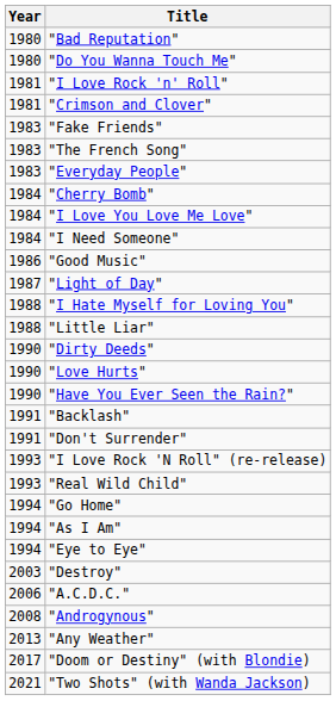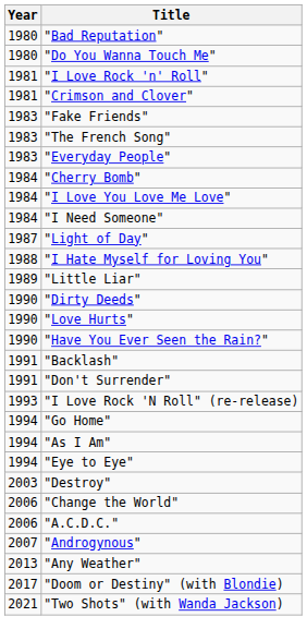 <table class="wikitable">
 <tr>
 <th>Year</th>
 <th>Title</th>
 </tr>
 <tr>
 <td>1980</td>
 <td>"<a href='#'>Bad Reputation</a>"</td>
 </tr>
 <tr>
 <td>1980</td>
 <td>"<a href='#'>Do You Wanna Touch Me</a>"</td>
 </tr>
 <tr>
 <td>1981</td>
 <td>"<a href='#'>I Love Rock 'n' Roll</a>"</td>
 </tr>
 <tr>
 <td>1981</td>
 <td>"<a href='#'>Crimson and Clover</a>"</td>
 </tr>
 <tr>
 <td>1983</td>
 <td>"Fake Friends"</td>
 </tr>
 <tr>
 <td>1983</td>
 <td>"The French Song"</td>
 </tr>
 <tr>
 <td>1983</td>
 <td>"<a href='#'>Everyday People</a>"</td>
 </tr>
 <tr>
 <td>1984</td>
 <td>"<a href='#'>Cherry Bomb</a>"</td>
 </tr>
 <tr>
 <td>1984</td>
 <td>"<a href='#'>I Love You Love Me Love</a>"</td>
 </tr>
 <tr>
 <td>1984</td>
 <td>"I Need Someone"</td>
 </tr>
 <tr>
-<td>1986</td>
-<td>"Good Music"</td>
-</tr>
-<tr>
 <td>1987</td>
 <td>"<a href='#'>Light of Day</a>"</td>
 </tr>
 <tr>
 <td>1988</td>
 <td>"<a href='#'>I Hate Myself for Loving You</a>"</td>
 </tr>
 <tr>
-<td>1988</td>
+<td>1989</td>
 <td>"Little Liar"</td>
 </tr>
 <tr>
 <td>1990</td>
 <td>"<a href='#'>Dirty Deeds</a>"</td>
 </tr>
 <tr>
 <td>1990</td>
 <td>"<a href='#'>Love Hurts</a>"</td>
 </tr>
 <tr>
 <td>1990</td>
 <td>"<a href='#'>Have You Ever Seen the Rain?</a>"</td>
 </tr>
 <tr>
 <td>1991</td>
 <td>"Backlash"</td>
 </tr>
 <tr>
 <td>1991</td>
 <td>"Don't Surrender"</td>
 </tr>
 <tr>
 <td>1993</td>
 <td>"I Love Rock 'N Roll" (re-release)</td>
 </tr>
 <tr>
-<td>1993</td>
-<td>"Real Wild Child"</td>
-</tr>
-<tr>
 <td>1994</td>
 <td>"Go Home"</td>
 </tr>
 <tr>
 <td>1994</td>
 <td>"As I Am"</td>
 </tr>
 <tr>
 <td>1994</td>
 <td>"Eye to Eye"</td>
 </tr>
 <tr>
 <td>2003</td>
 <td>"Destroy"</td>
 </tr>
 <tr>
 <td>2006</td>
+<td>"Change the World"</td>
+</tr>
+<tr>
+<td>2006</td>
 <td>"A.C.D.C."</td>
 </tr>
 <tr>
-<td>2008</td>
+<td>2007</td>
 <td>"<a href='#'>Androgynous</a>"</td>
 </tr>
 <tr>
 <td>2013</td>
 <td>"Any Weather"</td>
 </tr>
 <tr>
 <td>2017</td>
 <td>"Doom or Destiny" (with <a href='#'>Blondie</a>)</td>
 </tr>
 <tr>
 <td>2021</td>
 <td>"Two Shots" (with <a href='#'>Wanda Jackson</a>)</td>
 </tr>
 </table>
